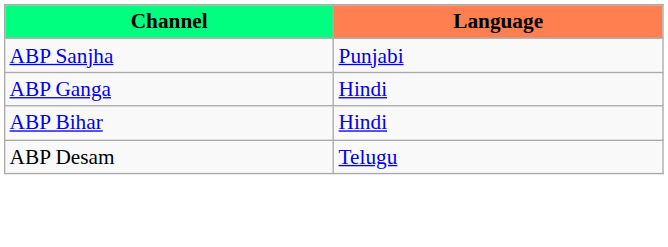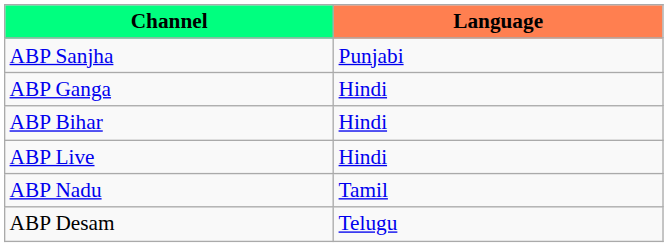 <table class="wikitable" style="text-align:middle;">
 <tr>
 <th style="width:180pt; background:SpringGreen;">Channel</th>
 <th style="width:180pt; background:Coral;">Language</th>
 </tr>
 <tr>
 <td><a href='#'>ABP Sanjha</a></td>
 <td><a href='#'>Punjabi</a></td>
 </tr>
 <tr>
 <td><a href='#'>ABP Ganga</a></td>
 <td><a href='#'>Hindi</a></td>
 </tr>
 <tr>
 <td><a href='#'>ABP Bihar</a></td>
 <td><a href='#'>Hindi</a></td>
 </tr>
 <tr>
+<td><a href='#'>ABP Live</a></td>
+<td><a href='#'>Hindi</a></td>
+</tr>
+<tr>
+<td><a href='#'>ABP Nadu</a></td>
+<td><a href='#'>Tamil</a></td>
+</tr>
+<tr>
 <td>ABP Desam</td>
 <td><a href='#'>Telugu</a></td>
 </tr>
 </table>
